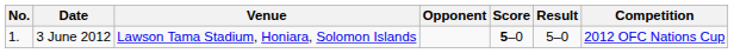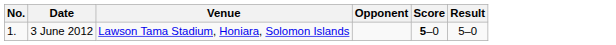 <table class="wikitable">
 <tr>
 <th>No.</th>
 <th>Date</th>
 <th>Venue</th>
 <th>Opponent</th>
 <th>Score</th>
 <th>Result</th>
-<th>Competition</th>
 </tr>
 <tr>
 <td>1.</td>
 <td>3 June 2012</td>
 <td><a href='#'>Lawson Tama Stadium</a>, <a href='#'>Honiara</a>, <a href='#'>Solomon Islands</a></td>
 <td></td>
 <td align=center><strong>5</strong>–0</td>
 <td align=center>5–0</td>
-<td><a href='#'>2012 OFC Nations Cup</a></td>
 </tr>
 </table>
